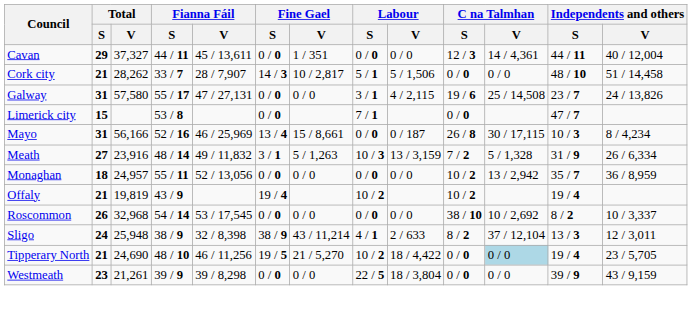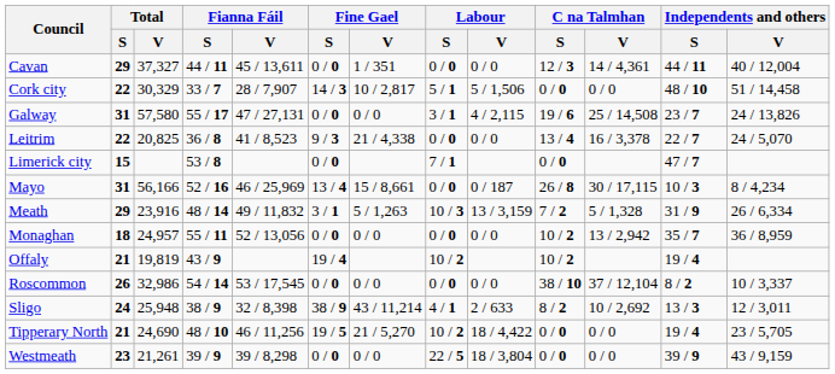 <table class="wikitable sortable">
 <tr>
 <th rowspan=2>Council</th>
 <th colspan=2>Total</th>
 <th colspan=2><a href='#'>Fianna Fáil</a></th>
 <th colspan=2><a href='#'>Fine Gael</a></th>
 <th colspan=2><a href='#'>Labour</a></th>
 <th colspan=2><a href='#'>C na Talmhan</a></th>
 <th colspan=2><a href='#'>Independents</a> and others</th>
 </tr>
 <tr>
 <th data-sort-type=number>S</th>
 <th data-sort-type=number>V</th>
 <th data-sort-type=number>S</th>
 <th data-sort-type=number>V</th>
 <th data-sort-type=number>S</th>
 <th data-sort-type=number>V</th>
 <th data-sort-type=number>S</th>
 <th data-sort-type=number>V</th>
 <th data-sort-type=number>S</th>
 <th data-sort-type=number>V</th>
 <th data-sort-type=number>S</th>
 <th data-sort-type=number>V</th>
 </tr>
 <tr>
 <td><a href='#'>Cavan</a></td>
 <td><strong>29</strong></td>
 <td>37,327</td>
 <td>44 / <strong>11</strong></td>
 <td>45 / 13,611</td>
 <td>0 / <strong>0</strong></td>
 <td>1 / 351</td>
 <td>0 / <strong>0</strong></td>
 <td>0 / 0</td>
 <td>12 / <strong>3</strong></td>
 <td>14 / 4,361</td>
 <td>44 / <strong>11</strong></td>
 <td>40 / 12,004</td>
 </tr>
 <tr>
 <td><a href='#'>Cork city</a></td>
-<td><strong>21</strong></td>
-<td>28,262</td>
+<td><strong>22</strong></td>
+<td>30,329</td>
 <td>33 / <strong>7</strong></td>
 <td>28 / 7,907</td>
 <td>14 / <strong>3</strong></td>
 <td>10 / 2,817</td>
 <td>5 / <strong>1</strong></td>
 <td>5 / 1,506</td>
 <td>0 / <strong>0</strong></td>
 <td>0 / 0</td>
 <td>48 / <strong>10</strong></td>
 <td>51 / 14,458</td>
 </tr>
 <tr>
 <td><a href='#'>Galway</a></td>
 <td><strong>31</strong></td>
 <td>57,580</td>
 <td>55 / <strong>17</strong></td>
 <td>47 / 27,131</td>
 <td>0 / <strong>0</strong></td>
 <td>0 / 0</td>
 <td>3 / <strong>1</strong></td>
 <td>4 / 2,115</td>
 <td>19 / <strong>6</strong></td>
 <td>25 / 14,508</td>
 <td>23 / <strong>7</strong></td>
 <td>24 / 13,826</td>
+</tr>
+<tr>
+<td><a href='#'>Leitrim</a></td>
+<td><strong>22</strong></td>
+<td>20,825</td>
+<td>36 / <strong>8</strong></td>
+<td>41 / 8,523</td>
+<td>9 / <strong>3</strong></td>
+<td>21 / 4,338</td>
+<td>0 / <strong>0</strong></td>
+<td>0 / 0</td>
+<td>13 / <strong>4</strong></td>
+<td>16 / 3,378</td>
+<td>22 / <strong>7</strong></td>
+<td>24 / 5,070</td>
 </tr>
 <tr>
 <td><a href='#'>Limerick city</a></td>
 <td><strong>15</strong></td>
 <td></td>
 <td>53 / <strong>8</strong></td>
 <td></td>
 <td>0 / <strong>0</strong></td>
 <td></td>
 <td>7 / <strong>1</strong></td>
 <td></td>
 <td>0 / <strong>0</strong></td>
 <td></td>
 <td>47 / <strong>7</strong></td>
 <td></td>
 </tr>
 <tr>
 <td><a href='#'>Mayo</a></td>
 <td><strong>31</strong></td>
 <td>56,166</td>
 <td>52  / <strong>16</strong></td>
 <td>46 / 25,969</td>
 <td>13 / <strong>4</strong></td>
 <td>15 / 8,661</td>
 <td>0 / <strong>0</strong></td>
 <td>0 / 187</td>
 <td>26  / <strong>8</strong></td>
 <td>30 / 17,115</td>
 <td>10  / <strong>3</strong></td>
 <td>8 / 4,234</td>
 </tr>
 <tr>
 <td><a href='#'>Meath</a></td>
-<td><strong>27</strong></td>
+<td><strong>29</strong></td>
 <td>23,916</td>
 <td>48 / <strong>14</strong></td>
 <td>49 / 11,832</td>
 <td>3 / <strong>1</strong></td>
 <td>5 / 1,263</td>
 <td>10 / <strong>3</strong></td>
 <td>13 / 3,159</td>
 <td>7 / <strong>2</strong></td>
 <td>5 / 1,328</td>
 <td>31 / <strong>9</strong></td>
 <td>26 / 6,334</td>
 </tr>
 <tr>
 <td><a href='#'>Monaghan</a></td>
 <td><strong>18</strong></td>
 <td>24,957</td>
 <td>55  / <strong>11</strong></td>
 <td>52 / 13,056</td>
 <td>0 / <strong>0</strong></td>
 <td>0 / 0</td>
 <td>0 / <strong>0</strong></td>
 <td>0 / 0</td>
 <td>10  / <strong>2</strong></td>
 <td>13 / 2,942</td>
 <td>35  / <strong>7</strong></td>
 <td>36 /  8,959</td>
 </tr>
 <tr>
 <td><a href='#'>Offaly</a></td>
 <td><strong>21</strong></td>
 <td>19,819</td>
 <td>43 / <strong>9</strong></td>
 <td></td>
 <td>19 / <strong>4</strong></td>
 <td></td>
 <td>10 / <strong>2</strong></td>
 <td></td>
 <td>10 / <strong>2</strong></td>
 <td></td>
 <td>19 / <strong>4</strong></td>
 <td></td>
 </tr>
 <tr>
 <td><a href='#'>Roscommon</a></td>
 <td><strong>26</strong></td>
-<td>32,968</td>
+<td>32,986</td>
 <td>54 / <strong>14</strong></td>
 <td>53 / 17,545</td>
 <td>0 / <strong>0</strong></td>
 <td>0 / 0</td>
 <td>0 / <strong>0</strong></td>
 <td>0 / 0</td>
 <td>38 / <strong>10</strong></td>
-<td>10 / 2,692</td>
+<td>37 / 12,104</td>
 <td>8 / <strong>2</strong></td>
 <td>10 / 3,337</td>
 </tr>
 <tr>
 <td><a href='#'>Sligo</a></td>
 <td><strong>24</strong></td>
 <td>25,948</td>
 <td>38 / <strong>9</strong></td>
 <td>32 / 8,398</td>
 <td>38 / <strong>9</strong></td>
 <td>43 / 11,214</td>
 <td>4 / <strong>1</strong></td>
 <td>2 / 633</td>
 <td>8 / <strong>2</strong></td>
-<td>37 / 12,104</td>
+<td>10 / 2,692</td>
 <td>13 / <strong>3</strong></td>
 <td>12 / 3,011</td>
 </tr>
 <tr>
 <td><a href='#'>Tipperary North</a></td>
 <td><strong>21</strong></td>
 <td>24,690</td>
 <td>48 / <strong>10</strong></td>
 <td>46 / 11,256</td>
 <td>19 / <strong>5</strong></td>
 <td>21 / 5,270</td>
 <td>10 / <strong>2</strong></td>
 <td>18 / 4,422</td>
 <td>0 / <strong>0</strong></td>
-<td style="background: lightblue;">0 / 0</td>
+<td>0 / 0</td>
 <td>19 / <strong>4</strong></td>
 <td>23 / 5,705</td>
 </tr>
 <tr>
 <td><a href='#'>Westmeath</a></td>
 <td><strong>23</strong></td>
 <td>21,261</td>
 <td>39 / <strong>9</strong></td>
 <td>39 / 8,298</td>
 <td>0 / <strong>0</strong></td>
 <td>0 / 0</td>
 <td>22 / <strong>5</strong></td>
 <td>18 / 3,804</td>
 <td>0 / <strong>0</strong></td>
 <td>0 / 0</td>
 <td>39  / <strong>9</strong></td>
 <td>43 / 9,159</td>
 </tr>
 </table>
